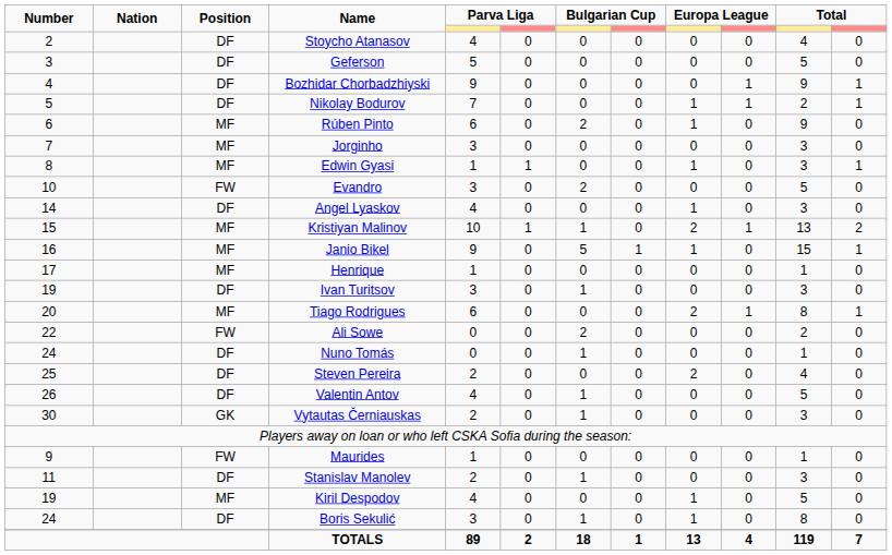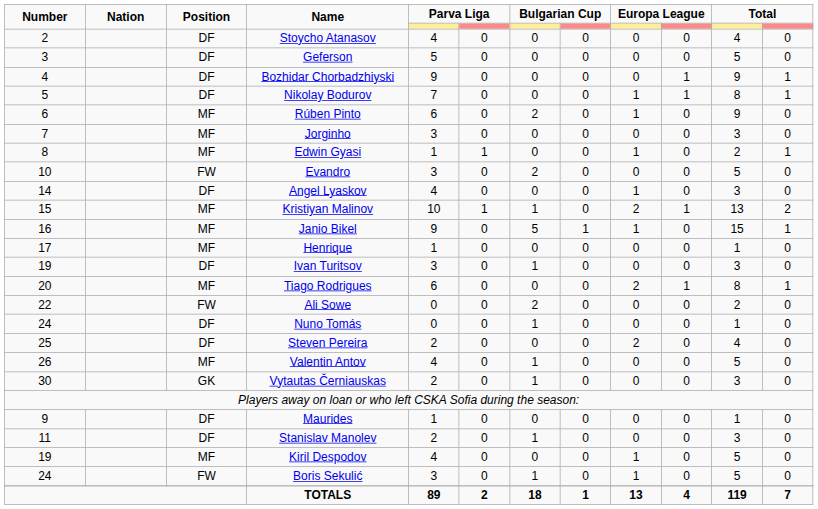 <table class="wikitable" style="font-size: 100%; text-align: center;">
 <tr>
 <td rowspan="2" width="10%" align="center"><strong>Number</strong></td>
 <td rowspan="2" width="10%" align="center"><strong>Nation</strong></td>
 <td rowspan="2" width="10%" align="center"><strong>Position</strong></td>
 <td rowspan="2" width="20%" align="center"><strong>Name</strong></td>
 <td colspan="2" align="center"><strong>Parva Liga</strong></td>
 <td colspan="2" align="center"><strong>Bulgarian Cup</strong></td>
 <td colspan="2" align="center"><strong>Europa League</strong></td>
 <td colspan="2" align="center"><strong>Total</strong></td>
 </tr>
 <tr>
 <th width=60 style="background: #FFEE99"></th>
 <th width=60 style="background: #FF8888"></th>
 <th width=60 style="background: #FFEE99"></th>
 <th width=60 style="background: #FF8888"></th>
 <th width=60 style="background: #FFEE99"></th>
 <th width=60 style="background: #FF8888"></th>
 <th width=60 style="background: #FFEE99"></th>
 <th width=60 style="background: #FF8888"></th>
 </tr>
 <tr>
 <td>2</td>
 <td></td>
 <td>DF</td>
 <td><a href='#'>Stoycho Atanasov</a></td>
 <td>4</td>
 <td>0</td>
 <td>0</td>
 <td>0</td>
 <td>0</td>
 <td>0</td>
 <td>4</td>
 <td>0</td>
 </tr>
 <tr>
 <td>3</td>
 <td></td>
 <td>DF</td>
 <td><a href='#'>Geferson</a></td>
 <td>5</td>
 <td>0</td>
 <td>0</td>
 <td>0</td>
 <td>0</td>
 <td>0</td>
 <td>5</td>
 <td>0</td>
 </tr>
 <tr>
 <td>4</td>
 <td></td>
 <td>DF</td>
 <td><a href='#'>Bozhidar Chorbadzhiyski</a></td>
 <td>9</td>
 <td>0</td>
 <td>0</td>
 <td>0</td>
 <td>0</td>
 <td>1</td>
 <td>9</td>
 <td>1</td>
 </tr>
 <tr>
 <td>5</td>
 <td></td>
 <td>DF</td>
 <td><a href='#'>Nikolay Bodurov</a></td>
 <td>7</td>
 <td>0</td>
 <td>0</td>
 <td>0</td>
 <td>1</td>
 <td>1</td>
-<td>2</td>
+<td>8</td>
 <td>1</td>
 </tr>
 <tr>
 <td>6</td>
 <td></td>
 <td>MF</td>
 <td><a href='#'>Rúben Pinto</a></td>
 <td>6</td>
 <td>0</td>
 <td>2</td>
 <td>0</td>
 <td>1</td>
 <td>0</td>
 <td>9</td>
 <td>0</td>
 </tr>
 <tr>
 <td>7</td>
 <td></td>
 <td>MF</td>
 <td><a href='#'>Jorginho</a></td>
 <td>3</td>
 <td>0</td>
 <td>0</td>
 <td>0</td>
 <td>0</td>
 <td>0</td>
 <td>3</td>
 <td>0</td>
 </tr>
 <tr>
 <td>8</td>
 <td></td>
 <td>MF</td>
 <td><a href='#'>Edwin Gyasi</a></td>
 <td>1</td>
 <td>1</td>
 <td>0</td>
 <td>0</td>
 <td>1</td>
 <td>0</td>
-<td>3</td>
+<td>2</td>
 <td>1</td>
 </tr>
 <tr>
 <td>10</td>
 <td></td>
 <td>FW</td>
 <td><a href='#'>Evandro</a></td>
 <td>3</td>
 <td>0</td>
 <td>2</td>
 <td>0</td>
 <td>0</td>
 <td>0</td>
 <td>5</td>
 <td>0</td>
 </tr>
 <tr>
 <td>14</td>
 <td></td>
 <td>DF</td>
 <td><a href='#'>Angel Lyaskov</a></td>
 <td>4</td>
 <td>0</td>
 <td>0</td>
 <td>0</td>
 <td>1</td>
 <td>0</td>
 <td>3</td>
 <td>0</td>
 </tr>
 <tr>
 <td>15</td>
 <td></td>
 <td>MF</td>
 <td><a href='#'>Kristiyan Malinov</a></td>
 <td>10</td>
 <td>1</td>
 <td>1</td>
 <td>0</td>
 <td>2</td>
 <td>1</td>
 <td>13</td>
 <td>2</td>
 </tr>
 <tr>
 <td>16</td>
 <td></td>
 <td>MF</td>
 <td><a href='#'>Janio Bikel</a></td>
 <td>9</td>
 <td>0</td>
 <td>5</td>
 <td>1</td>
 <td>1</td>
 <td>0</td>
 <td>15</td>
 <td>1</td>
 </tr>
 <tr>
 <td>17</td>
 <td></td>
 <td>MF</td>
 <td><a href='#'>Henrique</a></td>
 <td>1</td>
 <td>0</td>
 <td>0</td>
 <td>0</td>
 <td>0</td>
 <td>0</td>
 <td>1</td>
 <td>0</td>
 </tr>
 <tr>
 <td>19</td>
 <td></td>
 <td>DF</td>
 <td><a href='#'>Ivan Turitsov</a></td>
 <td>3</td>
 <td>0</td>
 <td>1</td>
 <td>0</td>
 <td>0</td>
 <td>0</td>
 <td>3</td>
 <td>0</td>
 </tr>
 <tr>
 <td>20</td>
 <td></td>
 <td>MF</td>
 <td><a href='#'>Tiago Rodrigues</a></td>
 <td>6</td>
 <td>0</td>
 <td>0</td>
 <td>0</td>
 <td>2</td>
 <td>1</td>
 <td>8</td>
 <td>1</td>
 </tr>
 <tr>
 <td>22</td>
 <td></td>
 <td>FW</td>
 <td><a href='#'>Ali Sowe</a></td>
 <td>0</td>
 <td>0</td>
 <td>2</td>
 <td>0</td>
 <td>0</td>
 <td>0</td>
 <td>2</td>
 <td>0</td>
 </tr>
 <tr>
 <td>24</td>
 <td></td>
 <td>DF</td>
 <td><a href='#'>Nuno Tomás</a></td>
 <td>0</td>
 <td>0</td>
 <td>1</td>
 <td>0</td>
 <td>0</td>
 <td>0</td>
 <td>1</td>
 <td>0</td>
 </tr>
 <tr>
 <td>25</td>
 <td></td>
 <td>DF</td>
 <td><a href='#'>Steven Pereira</a></td>
 <td>2</td>
 <td>0</td>
 <td>0</td>
 <td>0</td>
 <td>2</td>
 <td>0</td>
 <td>4</td>
 <td>0</td>
 </tr>
 <tr>
 <td>26</td>
 <td></td>
-<td>DF</td>
+<td>MF</td>
 <td><a href='#'>Valentin Antov</a></td>
 <td>4</td>
 <td>0</td>
 <td>1</td>
 <td>0</td>
 <td>0</td>
 <td>0</td>
 <td>5</td>
 <td>0</td>
 </tr>
 <tr>
 <td>30</td>
 <td></td>
 <td>GK</td>
 <td><a href='#'>Vytautas Černiauskas</a></td>
 <td>2</td>
 <td>0</td>
 <td>1</td>
 <td>0</td>
 <td>0</td>
 <td>0</td>
 <td>3</td>
 <td>0</td>
 </tr>
 <tr>
 <td colspan="14"><em>Players away on loan or who left CSKA Sofia during the season:</em></td>
 </tr>
 <tr>
 <td>9</td>
 <td></td>
-<td>FW</td>
+<td>DF</td>
 <td><a href='#'>Maurides</a></td>
 <td>1</td>
 <td>0</td>
 <td>0</td>
 <td>0</td>
 <td>0</td>
 <td>0</td>
 <td>1</td>
 <td>0</td>
 </tr>
 <tr>
 <td>11</td>
 <td></td>
 <td>DF</td>
 <td><a href='#'>Stanislav Manolev</a></td>
 <td>2</td>
 <td>0</td>
 <td>1</td>
 <td>0</td>
 <td>0</td>
 <td>0</td>
 <td>3</td>
 <td>0</td>
 </tr>
 <tr>
 <td>19</td>
 <td></td>
 <td>MF</td>
 <td><a href='#'>Kiril Despodov</a></td>
 <td>4</td>
 <td>0</td>
 <td>0</td>
 <td>0</td>
 <td>1</td>
 <td>0</td>
 <td>5</td>
 <td>0</td>
 </tr>
 <tr>
 <td>24</td>
 <td></td>
-<td>DF</td>
+<td>FW</td>
 <td><a href='#'>Boris Sekulić</a></td>
 <td>3</td>
 <td>0</td>
 <td>1</td>
 <td>0</td>
 <td>1</td>
 <td>0</td>
-<td>8</td>
+<td>5</td>
 <td>0</td>
 </tr>
 <tr>
 </tr>
 <tr>
 <td colspan="3"></td>
 <td><strong>TOTALS</strong></td>
 <td><strong>89</strong></td>
 <td><strong>2</strong></td>
 <td><strong>18</strong></td>
 <td><strong>1</strong></td>
 <td><strong>13</strong></td>
 <td><strong>4</strong></td>
 <td><strong>119</strong></td>
 <td><strong>7</strong></td>
 </tr>
 </table>
